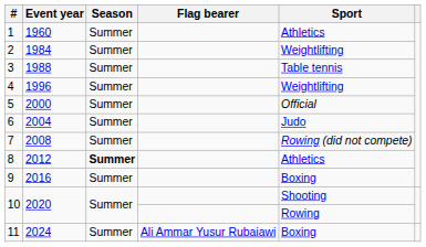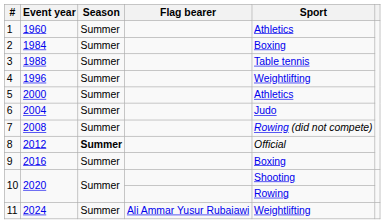 <table class="wikitable sortable">
 <tr>
 <th>#</th>
 <th>Event year</th>
 <th>Season</th>
 <th>Flag bearer</th>
 <th>Sport</th>
 <th></th>
 </tr>
 <tr>
 <td>1</td>
 <td><a href='#'>1960</a></td>
 <td>Summer</td>
 <td></td>
 <td><a href='#'>Athletics</a></td>
 <td rowspan=9></td>
 </tr>
 <tr>
 <td>2</td>
 <td><a href='#'>1984</a></td>
 <td>Summer</td>
 <td></td>
-<td><a href='#'>Weightlifting</a></td>
+<td><a href='#'>Boxing</a></td>
 </tr>
 <tr>
 <td>3</td>
 <td><a href='#'>1988</a></td>
 <td>Summer</td>
 <td></td>
 <td><a href='#'>Table tennis</a></td>
 </tr>
 <tr>
 <td>4</td>
 <td><a href='#'>1996</a></td>
 <td>Summer</td>
 <td></td>
 <td><a href='#'>Weightlifting</a></td>
 </tr>
 <tr>
 <td>5</td>
 <td><a href='#'>2000</a></td>
 <td>Summer</td>
 <td></td>
-<td><em>Official</em></td>
+<td><a href='#'>Athletics</a></td>
 </tr>
 <tr>
 <td>6</td>
 <td><a href='#'>2004</a></td>
 <td>Summer</td>
 <td></td>
 <td><a href='#'>Judo</a></td>
 </tr>
 <tr>
 <td>7</td>
 <td><a href='#'>2008</a></td>
 <td>Summer</td>
 <td></td>
 <td><em><a href='#'>Rowing</a> (did not compete)</em></td>
 </tr>
 <tr>
 <td>8</td>
 <td><a href='#'>2012</a></td>
 <td><strong>Summer</strong></td>
 <td></td>
-<td><a href='#'>Athletics</a></td>
+<td><em>Official</em></td>
 </tr>
 <tr>
 <td>9</td>
 <td><a href='#'>2016</a></td>
 <td>Summer</td>
 <td></td>
 <td><a href='#'>Boxing</a></td>
 </tr>
 <tr>
 <td rowspan=2>10</td>
 <td rowspan=2><a href='#'>2020</a></td>
 <td rowspan=2>Summer</td>
 <td></td>
 <td><a href='#'>Shooting</a></td>
 <td rowspan=2></td>
 </tr>
 <tr>
 <td></td>
 <td><a href='#'>Rowing</a></td>
 </tr>
 <tr>
 <td>11</td>
 <td><a href='#'>2024</a></td>
 <td>Summer</td>
 <td><a href='#'>Ali Ammar Yusur Rubaiawi</a></td>
-<td><a href='#'>Boxing</a></td>
+<td><a href='#'>Weightlifting</a></td>
 <td></td>
 </tr>
 </table>
